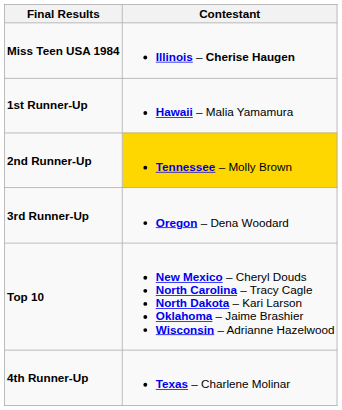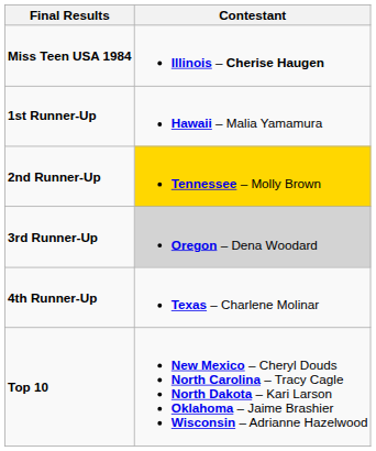 <table class="wikitable sortable" style="font-size:95%;">
 <tr>
 <th>Final Results</th>
 <th>Contestant</th>
 </tr>
 <tr>
 <td><strong>Miss Teen USA 1984</strong></td>
 <td><br><ul><li><strong><a href='#'>Illinois</a></strong> – <strong>Cherise Haugen</strong></li></ul></td>
 </tr>
 <tr>
 <td><strong>1st Runner-Up</strong></td>
 <td><br><ul><li><strong><a href='#'>Hawaii</a></strong> – Malia Yamamura</li></ul></td>
 </tr>
 <tr>
 <td><strong>2nd Runner-Up</strong></td>
 <td style="background: gold;"><br><ul><li><strong><a href='#'>Tennessee</a></strong> – Molly Brown</li></ul></td>
 </tr>
 <tr>
 <td><strong>3rd Runner-Up</strong></td>
-<td><br><ul><li><strong><a href='#'>Oregon</a></strong> –  Dena Woodard</li></ul></td>
+<td style="background: lightgrey;"><br><ul><li><strong><a href='#'>Oregon</a></strong> –  Dena Woodard</li></ul></td>
+</tr>
+<tr>
+<td><strong>4th Runner-Up</strong></td>
+<td><br><ul><li><strong><a href='#'>Texas</a></strong> – Charlene Molinar</li></ul></td>
 </tr>
 <tr>
 <td><strong>Top 10</strong></td>
 <td><br><ul><li><strong><a href='#'>New Mexico</a></strong> – Cheryl Douds</li><li><strong><a href='#'>North Carolina</a></strong> – Tracy Cagle</li><li><strong><a href='#'>North Dakota</a></strong> – Kari Larson</li><li><strong><a href='#'>Oklahoma</a></strong> – Jaime Brashier</li><li><strong><a href='#'>Wisconsin</a></strong> –  Adrianne Hazelwood</li></ul></td>
 </tr>
-<tr>
-<td><strong>4th Runner-Up</strong></td>
-<td><br><ul><li><strong><a href='#'>Texas</a></strong> – Charlene Molinar</li></ul></td>
-</tr>
 </table>
